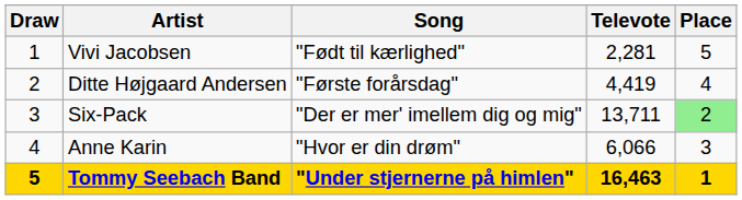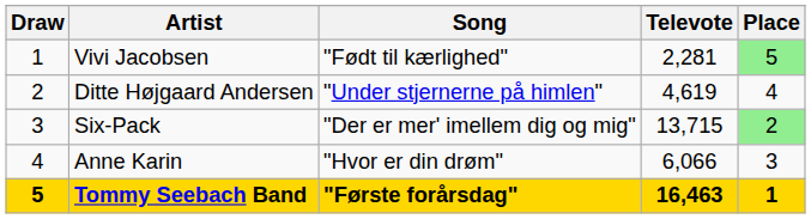 <table class="sortable wikitable" style="margin: 1em auto 1em auto; text-align:center">
 <tr>
 </tr>
 <tr>
 <th>Draw</th>
 <th>Artist</th>
 <th>Song</th>
 <th>Televote</th>
 <th>Place</th>
 </tr>
 <tr>
 <td>1</td>
 <td align="left">Vivi Jacobsen</td>
 <td align="left">"Født til kærlighed"</td>
 <td>2,281</td>
-<td>5</td>
+<td style="background: lightgreen;">5</td>
 </tr>
 <tr>
 <td>2</td>
 <td align="left">Ditte Højgaard Andersen</td>
-<td align="left">"Første forårsdag"</td>
-<td>4,419</td>
+<td align="left">"<a href='#'>Under stjernerne på himlen</a>"</td>
+<td>4,619</td>
 <td>4</td>
 </tr>
 <tr>
 <td>3</td>
 <td align="left">Six-Pack</td>
 <td align="left">"Der er mer' imellem dig og mig"</td>
-<td>13,711</td>
+<td>13,715</td>
 <td style="background: lightgreen;">2</td>
 </tr>
 <tr>
 <td>4</td>
 <td align="left">Anne Karin</td>
 <td align="left">"Hvor er din drøm"</td>
 <td>6,066</td>
 <td>3</td>
 </tr>
 <tr style="background:gold; font-weight:bold;">
 <td>5</td>
 <td align="left"><a href='#'>Tommy Seebach</a> Band</td>
-<td align="left">"<a href='#'>Under stjernerne på himlen</a>"</td>
+<td align="left">"Første forårsdag"</td>
 <td>16,463</td>
 <td>1</td>
 </tr>
 </table>
